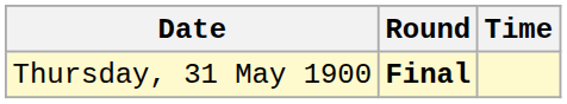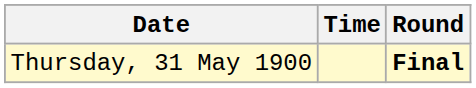 <table class="wikitable">
 <tr>
 <th>Date</th>
+<th>Time</th>
 <th>Round</th>
-<th>Time</th>
 </tr>
 <tr style=background:lemonchiffon>
 <td>Thursday, 31 May 1900</td>
+<td></td>
 <td><strong>Final</strong></td>
-<td></td>
 </tr>
 </table>
